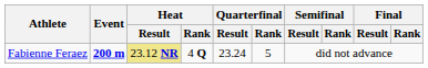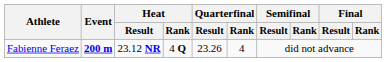 <table class=wikitable style="font-size:90%">
 <tr>
 <th rowspan="2">Athlete</th>
 <th rowspan="2">Event</th>
 <th colspan="2">Heat</th>
 <th colspan="2">Quarterfinal</th>
 <th colspan="2">Semifinal</th>
 <th colspan="2">Final</th>
 </tr>
 <tr style="font-size:95%">
 <th>Result</th>
 <th>Rank</th>
 <th>Result</th>
 <th>Rank</th>
 <th>Result</th>
 <th>Rank</th>
 <th>Result</th>
 <th>Rank</th>
 </tr>
 <tr align=center>
 <td align=left><a href='#'>Fabienne Feraez</a></td>
 <td align=left><strong><a href='#'>200 m</a></strong></td>
-<td style="background: khaki;">23.12 <strong><a href='#'>NR</a></strong></td>
+<td>23.12 <strong><a href='#'>NR</a></strong></td>
 <td>4 <strong>Q</strong></td>
-<td>23.24</td>
-<td>5</td>
+<td>23.26</td>
+<td>4</td>
 <td colspan=4>did not advance</td>
 </tr>
 </table>
